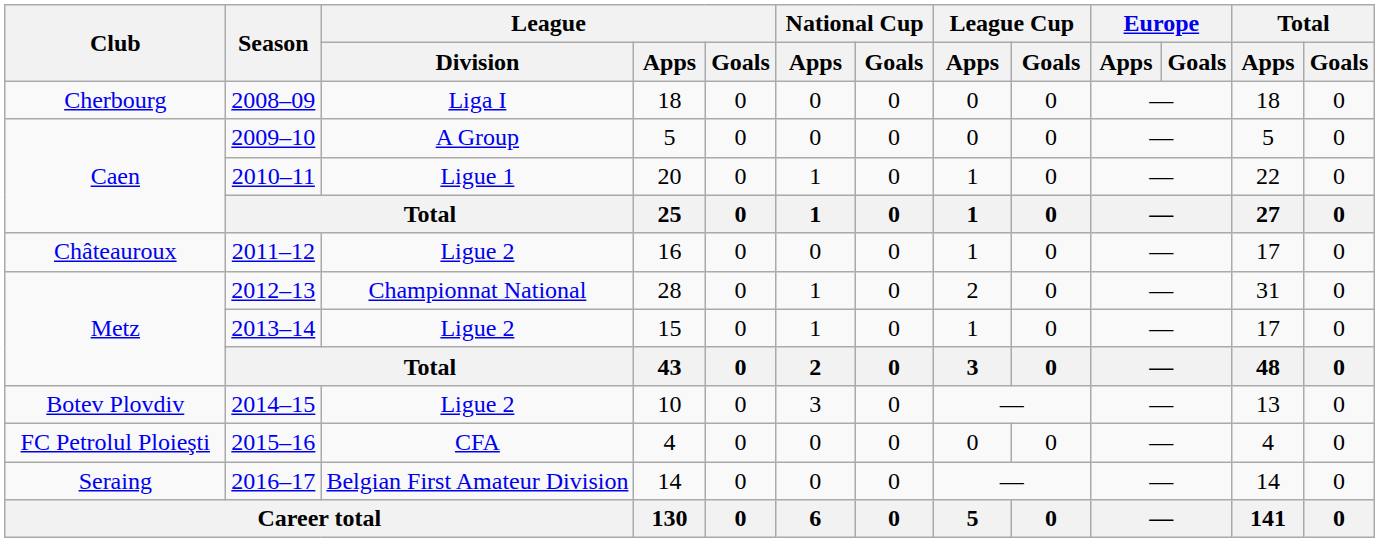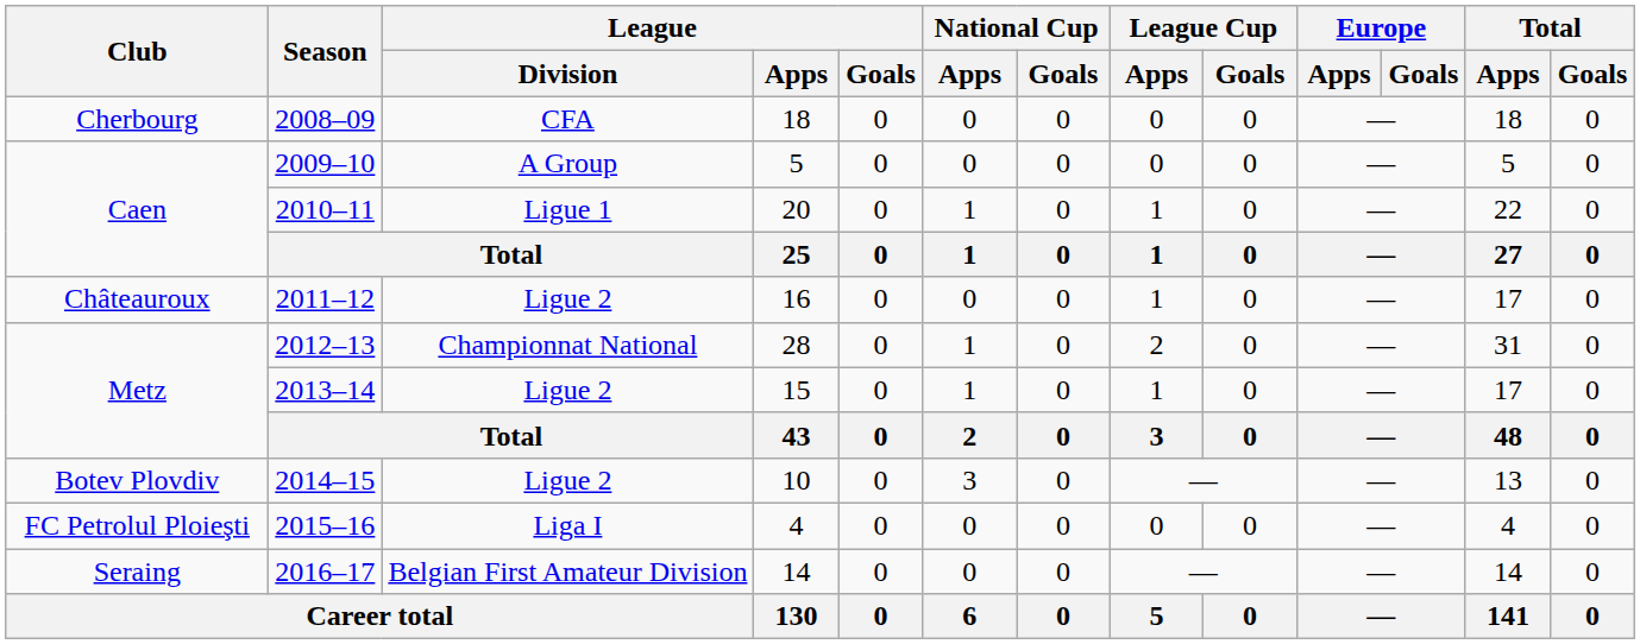 <table class="wikitable" style="text-align:center;">
 <tr>
 <th rowspan=2 width=140>Club</th>
 <th rowspan=2>Season</th>
 <th colspan=3>League</th>
 <th colspan=2>National Cup</th>
 <th colspan=2>League Cup</th>
 <th colspan=2><a href='#'>Europe</a></th>
 <th colspan=2>Total</th>
 </tr>
 <tr>
 <th>Division</th>
 <th width=40>Apps</th>
 <th width=40>Goals</th>
 <th width=45>Apps</th>
 <th width=45>Goals</th>
 <th width=45>Apps</th>
 <th width=45>Goals</th>
 <th width=40>Apps</th>
 <th width=40>Goals</th>
 <th width=40>Apps</th>
 <th width=40>Goals</th>
 </tr>
 <tr>
 <td rowspan=1><a href='#'>Cherbourg</a></td>
 <td><a href='#'>2008–09</a></td>
-<td><a href='#'>Liga I</a></td>
+<td><a href='#'>CFA</a></td>
 <td>18</td>
 <td>0</td>
 <td>0</td>
 <td>0</td>
 <td>0</td>
 <td>0</td>
 <td colspan=2>—</td>
 <td>18</td>
 <td>0</td>
 </tr>
 <tr>
 <td rowspan=3><a href='#'>Caen</a></td>
 <td><a href='#'>2009–10</a></td>
 <td><a href='#'>A Group</a></td>
 <td>5</td>
 <td>0</td>
 <td>0</td>
 <td>0</td>
 <td>0</td>
 <td>0</td>
 <td colspan=2>—</td>
 <td>5</td>
 <td>0</td>
 </tr>
 <tr>
 <td><a href='#'>2010–11</a></td>
 <td><a href='#'>Ligue 1</a></td>
 <td>20</td>
 <td>0</td>
 <td>1</td>
 <td>0</td>
 <td>1</td>
 <td>0</td>
 <td colspan=2>—</td>
 <td>22</td>
 <td>0</td>
 </tr>
 <tr>
 <th colspan=2>Total</th>
 <th>25</th>
 <th>0</th>
 <th>1</th>
 <th>0</th>
 <th>1</th>
 <th>0</th>
 <th colspan=2>—</th>
 <th>27</th>
 <th>0</th>
 </tr>
 <tr>
 <td rowspan=1><a href='#'>Châteauroux</a></td>
 <td><a href='#'>2011–12</a></td>
 <td><a href='#'>Ligue 2</a></td>
 <td>16</td>
 <td>0</td>
 <td>0</td>
 <td>0</td>
 <td>1</td>
 <td>0</td>
 <td colspan=2>—</td>
 <td>17</td>
 <td>0</td>
 </tr>
 <tr>
 <td rowspan=3><a href='#'>Metz</a></td>
 <td><a href='#'>2012–13</a></td>
 <td><a href='#'>Championnat National</a></td>
 <td>28</td>
 <td>0</td>
 <td>1</td>
 <td>0</td>
 <td>2</td>
 <td>0</td>
 <td colspan=2>—</td>
 <td>31</td>
 <td>0</td>
 </tr>
 <tr>
 <td><a href='#'>2013–14</a></td>
 <td><a href='#'>Ligue 2</a></td>
 <td>15</td>
 <td>0</td>
 <td>1</td>
 <td>0</td>
 <td>1</td>
 <td>0</td>
 <td colspan=2>—</td>
 <td>17</td>
 <td>0</td>
 </tr>
 <tr>
 <th colspan=2>Total</th>
 <th>43</th>
 <th>0</th>
 <th>2</th>
 <th>0</th>
 <th>3</th>
 <th>0</th>
 <th colspan=2>—</th>
 <th>48</th>
 <th>0</th>
 </tr>
 <tr>
 <td><a href='#'>Botev Plovdiv</a></td>
 <td><a href='#'>2014–15</a></td>
 <td><a href='#'>Ligue 2</a></td>
 <td>10</td>
 <td>0</td>
 <td>3</td>
 <td>0</td>
 <td colspan=2>—</td>
 <td colspan=2>—</td>
 <td>13</td>
 <td>0</td>
 </tr>
 <tr>
 <td><a href='#'>FC Petrolul Ploieşti</a></td>
 <td><a href='#'>2015–16</a></td>
-<td><a href='#'>CFA</a></td>
+<td><a href='#'>Liga I</a></td>
 <td>4</td>
 <td>0</td>
 <td>0</td>
 <td>0</td>
 <td>0</td>
 <td>0</td>
 <td colspan=2>—</td>
 <td>4</td>
 <td>0</td>
 </tr>
 <tr>
 <td><a href='#'>Seraing</a></td>
 <td><a href='#'>2016–17</a></td>
 <td><a href='#'>Belgian First Amateur Division</a></td>
 <td>14</td>
 <td>0</td>
 <td>0</td>
 <td>0</td>
 <td colspan=2>—</td>
 <td colspan=2>—</td>
 <td>14</td>
 <td>0</td>
 </tr>
 <tr>
 <th colspan=3>Career total</th>
 <th>130</th>
 <th>0</th>
 <th>6</th>
 <th>0</th>
 <th>5</th>
 <th>0</th>
 <th colspan=2>—</th>
 <th>141</th>
 <th>0</th>
 </tr>
 </table>
